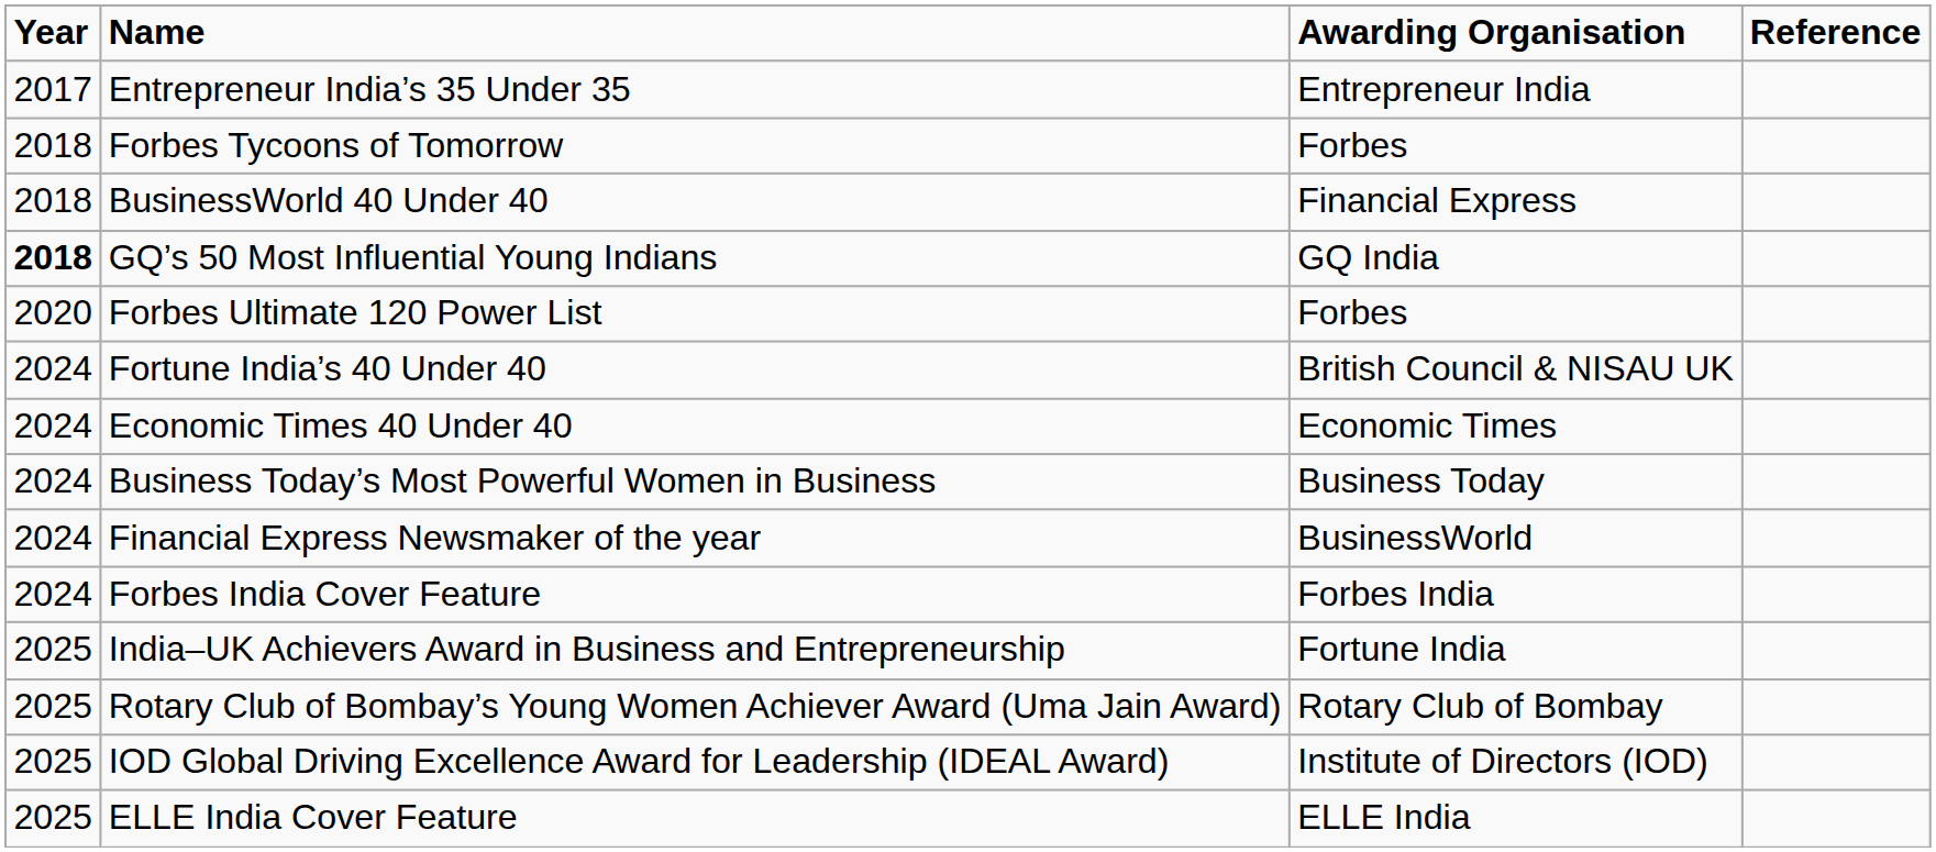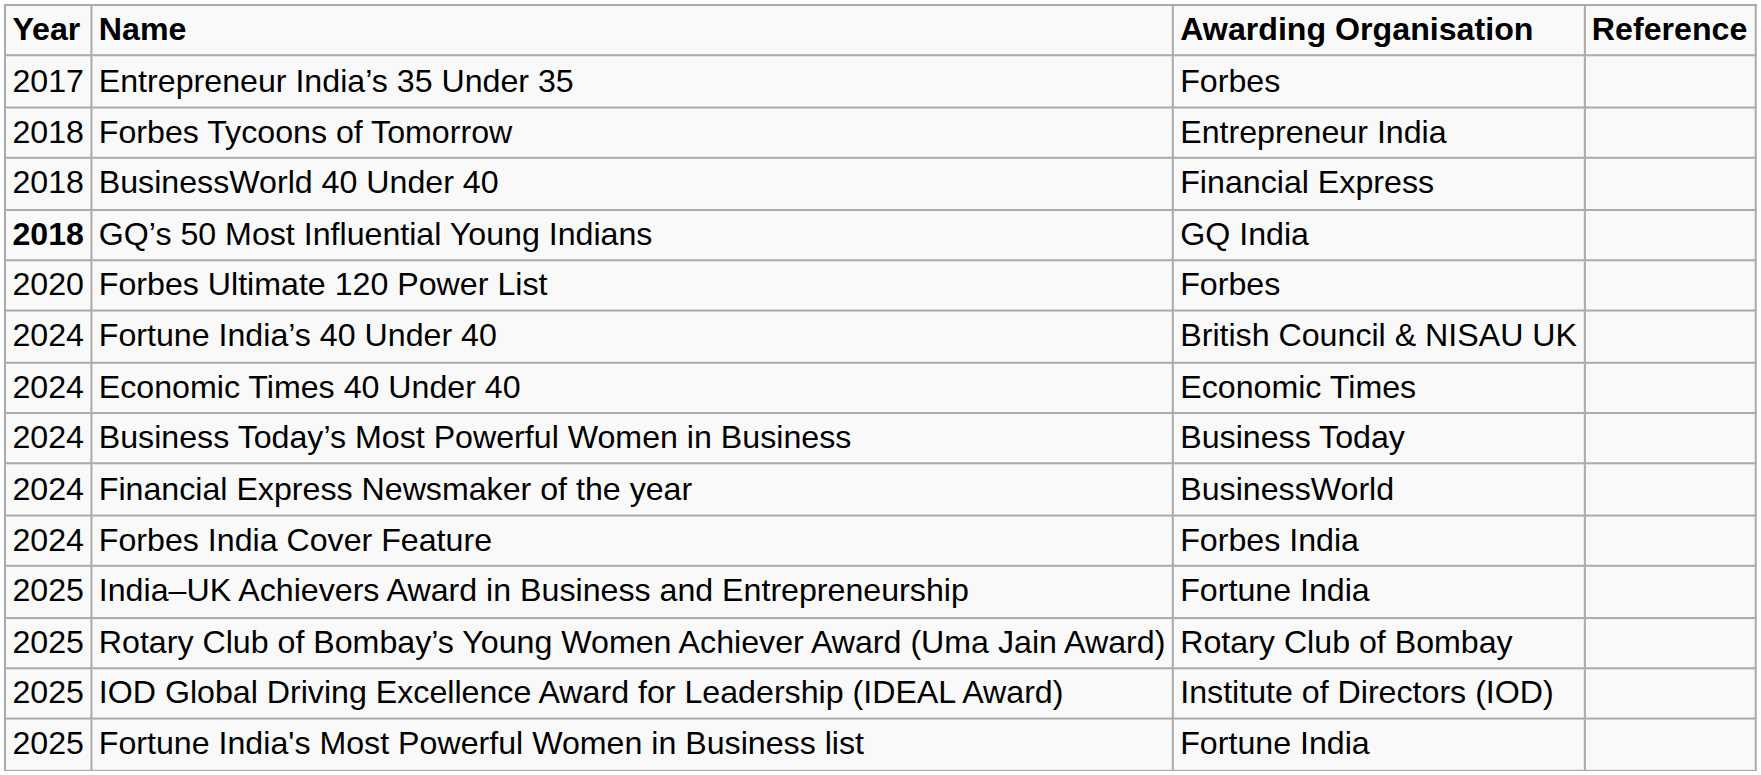 <table class="wikitable">
 <tr>
 <td><strong>Year</strong></td>
 <td><strong>Name</strong></td>
 <td><strong>Awarding Organisation</strong></td>
 <td><strong>Reference</strong></td>
 </tr>
 <tr>
 <td align="right">2017</td>
 <td>Entrepreneur India’s 35 Under 35</td>
-<td>Entrepreneur India</td>
+<td>Forbes</td>
 <td></td>
 </tr>
 <tr>
 <td align="right">2018</td>
 <td>Forbes Tycoons of Tomorrow</td>
-<td>Forbes</td>
+<td>Entrepreneur India</td>
 <td></td>
 </tr>
 <tr>
 <td align="right">2018</td>
 <td>BusinessWorld 40 Under 40</td>
 <td>Financial Express</td>
 <td></td>
 </tr>
 <tr>
 <td align="right"><strong>2018</strong></td>
 <td>GQ’s 50 Most Influential Young Indians</td>
 <td>GQ India</td>
 <td></td>
 </tr>
 <tr>
 <td align="right">2020</td>
 <td>Forbes Ultimate 120 Power List</td>
 <td>Forbes</td>
 <td></td>
 </tr>
 <tr>
 <td>2024</td>
 <td>Fortune India’s 40 Under 40</td>
 <td>British Council & NISAU UK</td>
 <td></td>
 </tr>
 <tr>
 <td align="right">2024</td>
 <td>Economic Times 40 Under 40</td>
 <td>Economic Times</td>
 <td></td>
 </tr>
 <tr>
 <td align="right">2024</td>
 <td>Business Today’s Most Powerful Women in Business</td>
 <td>Business Today</td>
 <td></td>
 </tr>
 <tr>
 <td align="right">2024</td>
 <td>Financial Express Newsmaker of the year</td>
 <td>BusinessWorld</td>
 <td></td>
 </tr>
 <tr>
 <td align="right">2024</td>
 <td>Forbes India Cover Feature</td>
 <td>Forbes India</td>
 <td></td>
 </tr>
 <tr>
 <td align="right">2025</td>
 <td>India–UK Achievers Award in Business and Entrepreneurship</td>
 <td>Fortune India</td>
 <td></td>
 </tr>
 <tr>
 <td align="right">2025</td>
 <td>Rotary Club of Bombay’s Young Women Achiever Award (Uma Jain  Award)</td>
 <td>Rotary Club of Bombay</td>
 <td></td>
 </tr>
 <tr>
 <td align="right">2025</td>
 <td>IOD Global Driving Excellence Award for Leadership (IDEAL  Award)</td>
 <td>Institute of Directors (IOD)</td>
 <td></td>
 </tr>
 <tr>
 <td align="right">2025</td>
-<td>ELLE India Cover Feature</td>
-<td>ELLE India</td>
+<td>Fortune India's Most Powerful Women in Business list</td>
+<td>Fortune India</td>
 <td></td>
 </tr>
 </table>
